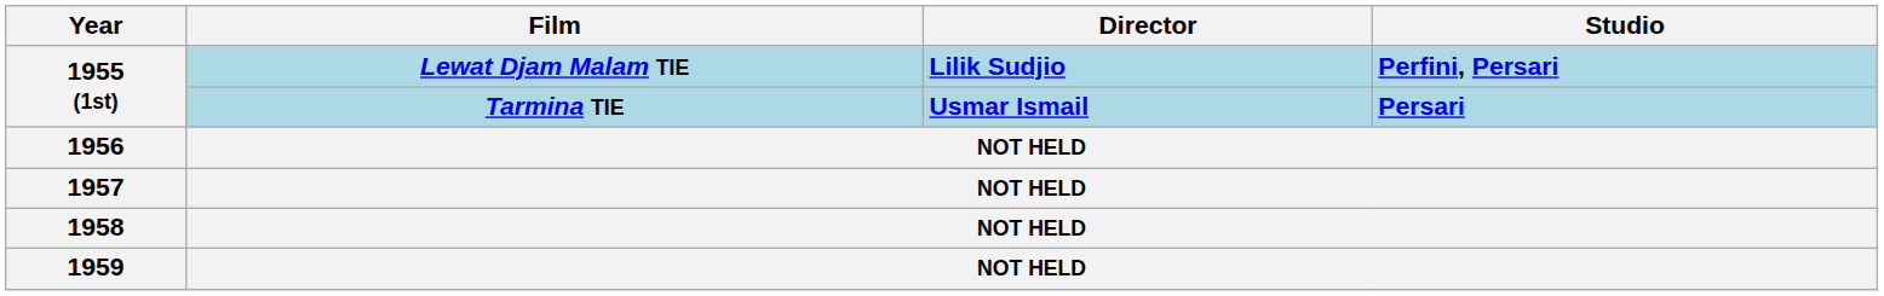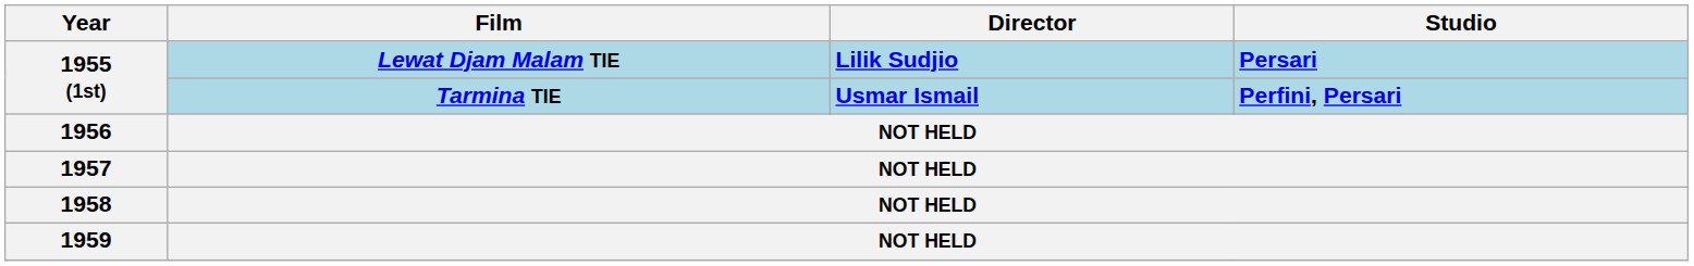 <table class="wikitable plainrowheaders sortable" style="width: 74%;">
 <tr>
 <th scope="col">Year</th>
 <th scope="col">Film</th>
 <th scope="col">Director</th>
 <th scope="col">Studio</th>
 </tr>
 <tr>
 <th scope="row" rowspan=2 style="text-align:center;"><strong>1955</strong><br><small>(1st)</small></th>
 <th scope="row" style="background:lightblue;"><strong><em><a href='#'>Lewat Djam Malam</a></em></strong> <strong><small>TIE</small></strong></th>
 <td style="background:lightblue;"><strong><a href='#'>Lilik Sudjio</a></strong></td>
-<td style="background:lightblue;"><strong><a href='#'>Perfini</a>, <a href='#'>Persari</a></strong></td>
+<td style="background:lightblue;"><strong><a href='#'>Persari</a></strong></td>
 </tr>
 <tr>
 <th scope="row" style="background:lightblue;"><strong><em><a href='#'>Tarmina</a></em></strong> <strong><small>TIE</small></strong></th>
 <td style="background:lightblue;"><strong><a href='#'>Usmar Ismail</a></strong></td>
-<td style="background:lightblue;"><strong><a href='#'>Persari</a></strong></td>
+<td style="background:lightblue;"><strong><a href='#'>Perfini</a>, <a href='#'>Persari</a></strong></td>
 </tr>
 <tr>
 <th scope="row" style="text-align:center;">1956</th>
 <th colspan="3" scope="row"><small>NOT HELD</small></th>
 </tr>
 <tr>
 <th scope="row" style="text-align:center;">1957</th>
 <th colspan="3" scope="row"><small>NOT HELD</small></th>
 </tr>
 <tr>
 <th scope="row" style="text-align:center;">1958</th>
 <th colspan="3" scope="row"><small>NOT HELD</small></th>
 </tr>
 <tr>
 <th scope="row" style="text-align:center;">1959</th>
 <th colspan="3" scope="row"><small>NOT HELD</small></th>
 </tr>
 <tr>
 </tr>
 </table>
